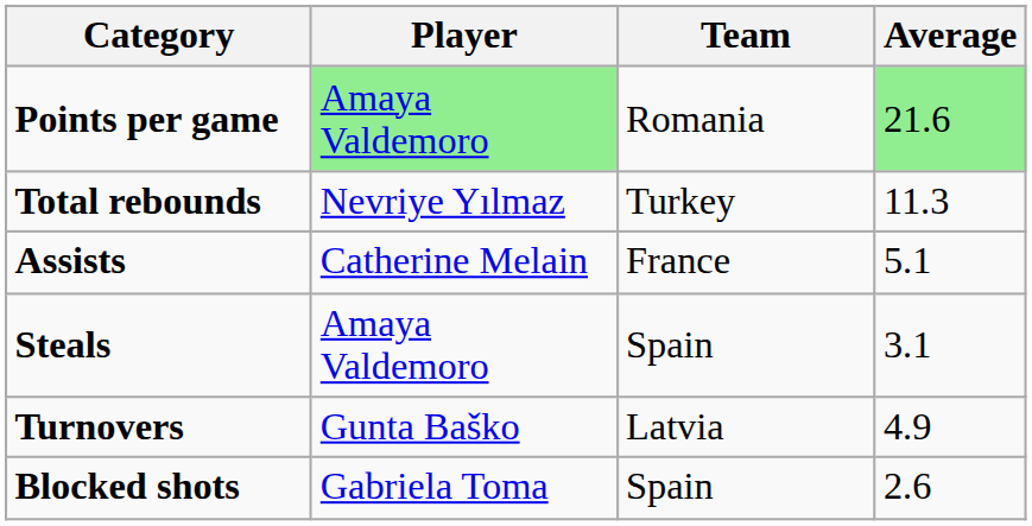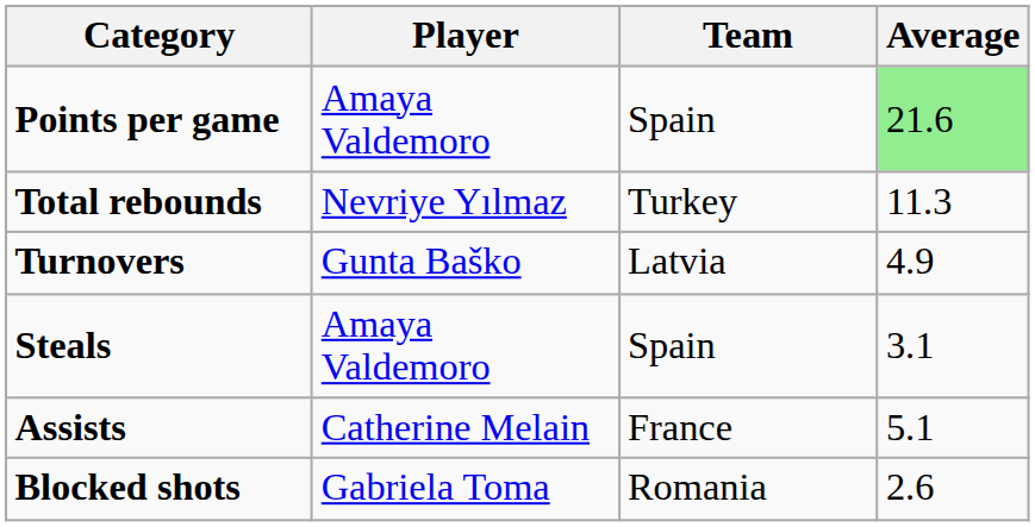 <table class="wikitable">
 <tr align=center bgcolor=#efefef>
 <th width=120>Category</th>
 <th width=120>Player</th>
 <th width=100>Team</th>
 <th width=20>Average</th>
 </tr>
 <tr>
 <td><strong>Points per game</strong></td>
-<td style="background: lightgreen;"><a href='#'>Amaya Valdemoro</a></td>
-<td> Romania</td>
+<td><a href='#'>Amaya Valdemoro</a></td>
+<td> Spain</td>
 <td style="background: lightgreen;">21.6</td>
 </tr>
 <tr>
 <td><strong>Total rebounds</strong></td>
 <td><a href='#'>Nevriye Yılmaz</a></td>
 <td> Turkey</td>
 <td>11.3</td>
 </tr>
 <tr>
-<td><strong>Assists</strong></td>
-<td><a href='#'>Catherine Melain</a></td>
-<td> France</td>
-<td>5.1</td>
+<td><strong>Turnovers</strong></td>
+<td><a href='#'>Gunta Baško</a></td>
+<td> Latvia</td>
+<td>4.9</td>
 </tr>
 <tr>
 <td><strong>Steals</strong></td>
 <td><a href='#'>Amaya Valdemoro</a></td>
 <td> Spain</td>
 <td>3.1</td>
 </tr>
 <tr>
-<td><strong>Turnovers</strong></td>
-<td><a href='#'>Gunta Baško</a></td>
-<td> Latvia</td>
-<td>4.9</td>
+<td><strong>Assists</strong></td>
+<td><a href='#'>Catherine Melain</a></td>
+<td> France</td>
+<td>5.1</td>
 </tr>
 <tr>
 <td><strong>Blocked shots</strong></td>
 <td><a href='#'>Gabriela Toma</a></td>
-<td> Spain</td>
+<td> Romania</td>
 <td>2.6</td>
 </tr>
 </table>
